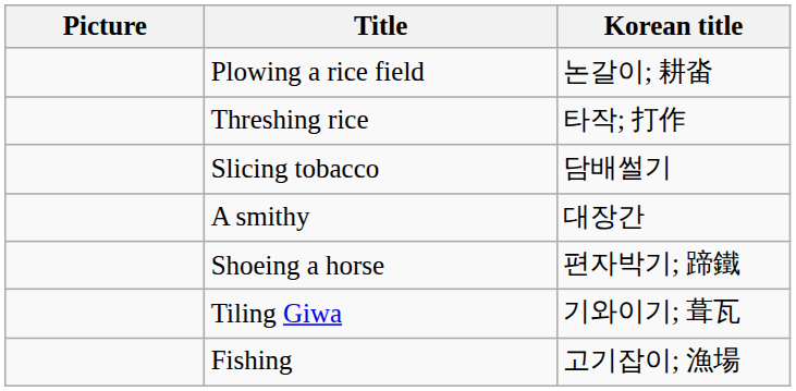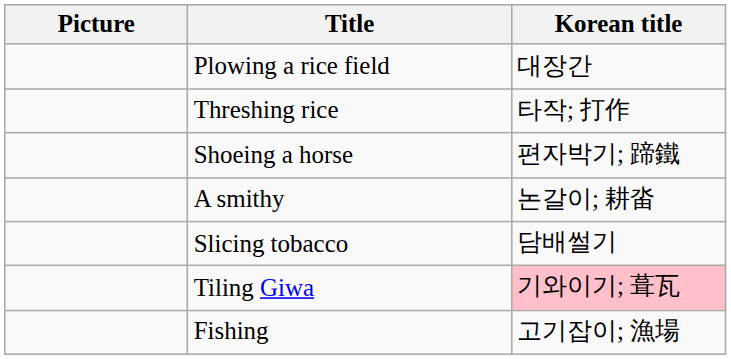 <table class="wikitable" border="1">
 <tr>
 <th bgcolor=ececec width="110px">Picture</th>
 <th bgcolor=ececec width="200px">Title</th>
 <th bgcolor=ececec width="130px">Korean title</th>
 </tr>
 <tr>
 <td></td>
 <td>Plowing a rice field</td>
-<td>논갈이; 耕畓</td>
+<td>대장간</td>
 </tr>
 <tr>
 <td></td>
 <td>Threshing rice</td>
 <td>타작; 打作</td>
 </tr>
 <tr>
 <td></td>
+<td>Shoeing a horse</td>
+<td>편자박기; 蹄鐵</td>
+</tr>
+<tr>
+<td></td>
+<td>A smithy</td>
+<td>논갈이; 耕畓</td>
+</tr>
+<tr>
+<td></td>
 <td>Slicing tobacco</td>
 <td>담배썰기</td>
 </tr>
 <tr>
 <td></td>
-<td>A smithy</td>
-<td>대장간</td>
-</tr>
-<tr>
-<td></td>
-<td>Shoeing a horse</td>
-<td>편자박기; 蹄鐵</td>
-</tr>
-<tr>
-<td></td>
 <td>Tiling <a href='#'>Giwa</a></td>
-<td>기와이기; 葺瓦</td>
+<td style="background: pink;">기와이기; 葺瓦</td>
 </tr>
 <tr>
 <td></td>
 <td>Fishing</td>
 <td>고기잡이; 漁場</td>
 </tr>
 </table>
